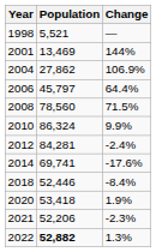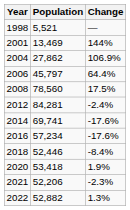 <table class="wikitable">
 <tr>
 <th>Year</th>
 <th>Population</th>
 <th>Change</th>
 </tr>
 <tr>
 <td>1998</td>
 <td>5,521</td>
 <td>—</td>
 </tr>
 <tr>
 <td>2001</td>
 <td>13,469</td>
 <td>144%</td>
 </tr>
 <tr>
 <td>2004</td>
 <td>27,862</td>
 <td>106.9%</td>
 </tr>
 <tr>
 <td>2006</td>
 <td>45,797</td>
 <td>64.4%</td>
 </tr>
 <tr>
 <td>2008</td>
 <td>78,560</td>
-<td>71.5%</td>
-</tr>
-<tr>
-<td>2010</td>
-<td>86,324</td>
-<td>9.9%</td>
+<td>17.5%</td>
 </tr>
 <tr>
 <td>2012</td>
 <td>84,281</td>
 <td>-2.4%</td>
 </tr>
 <tr>
 <td>2014</td>
 <td>69,741</td>
+<td>-17.6%</td>
+</tr>
+<tr>
+<td>2016</td>
+<td>57,234</td>
 <td>-17.6%</td>
 </tr>
 <tr>
 <td>2018</td>
 <td>52,446</td>
 <td>-8.4%</td>
 </tr>
 <tr>
 <td>2020</td>
 <td>53,418</td>
 <td>1.9%</td>
 </tr>
 <tr>
 <td>2021</td>
 <td>52,206</td>
 <td>-2.3%</td>
 </tr>
 <tr>
 <td>2022</td>
-<td><strong>52,882</strong></td>
+<td>52,882</td>
 <td>1.3%</td>
 </tr>
 </table>
